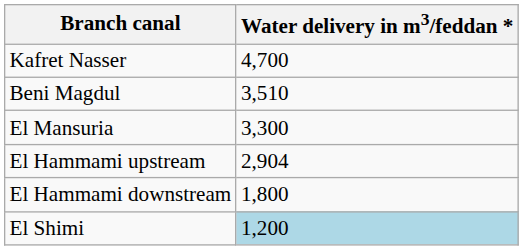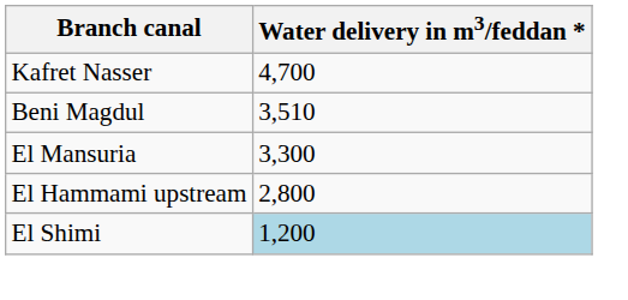 <table class="wikitable">
 <tr>
 <th>Branch canal</th>
 <th>Water delivery in m<sup>3</sup>/feddan *</th>
 </tr>
 <tr>
 <td>Kafret Nasser</td>
 <td>4,700</td>
 </tr>
 <tr>
 <td>Beni Magdul</td>
 <td>3,510</td>
 </tr>
 <tr>
 <td>El Mansuria</td>
 <td>3,300</td>
 </tr>
 <tr>
 <td>El Hammami upstream</td>
-<td>2,904</td>
-</tr>
-<tr>
-<td>El Hammami downstream</td>
-<td>1,800</td>
+<td>2,800</td>
 </tr>
 <tr>
 <td>El Shimi</td>
 <td style="background: lightblue;">1,200</td>
 </tr>
 </table>
